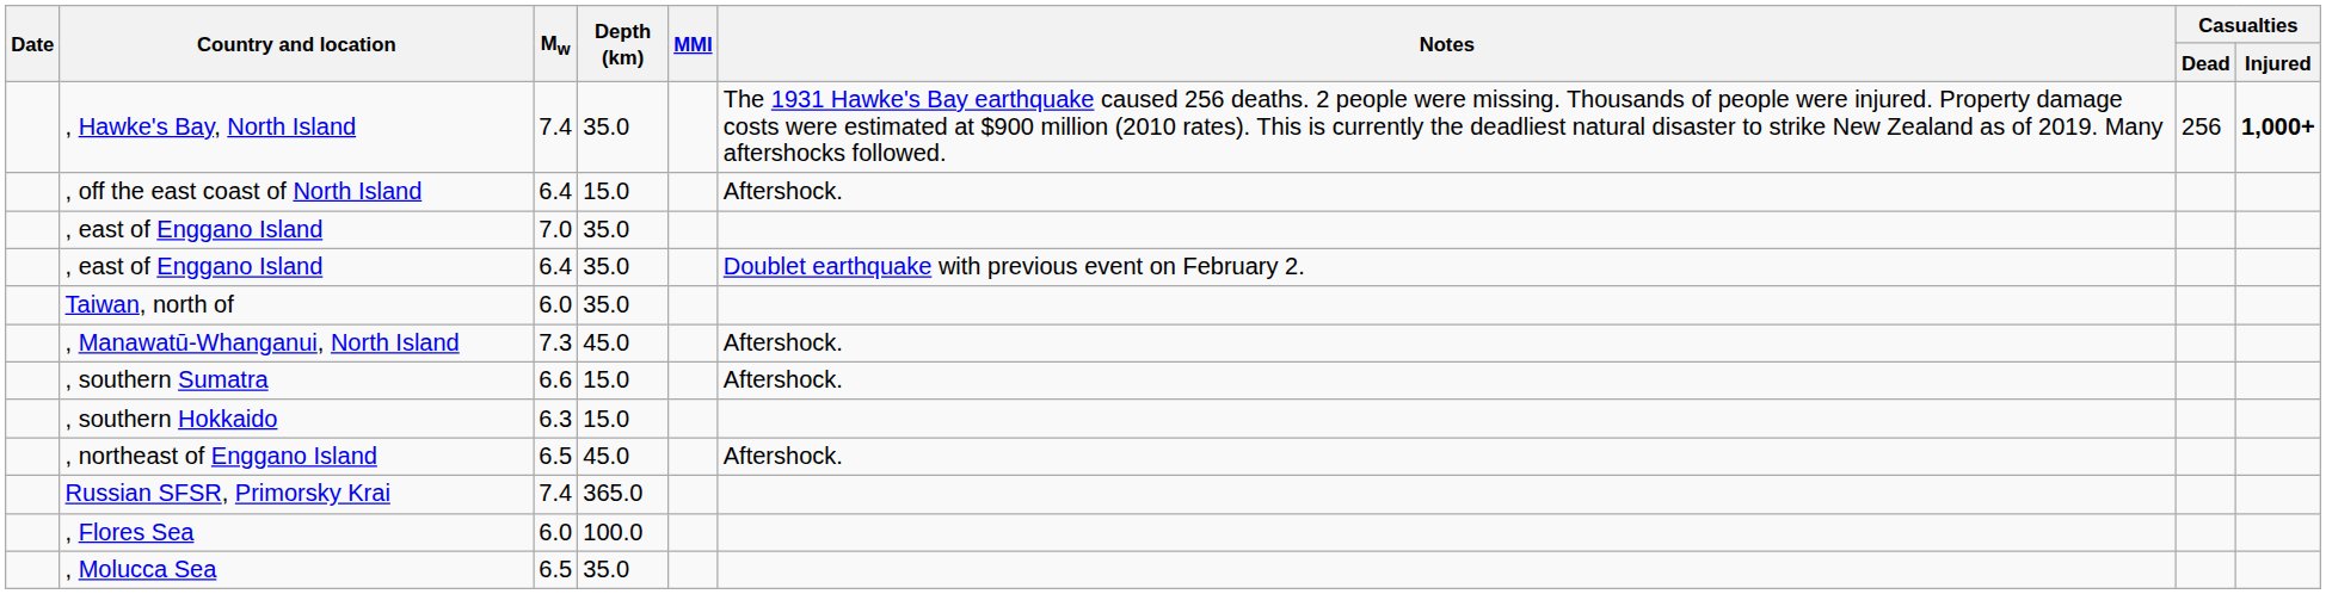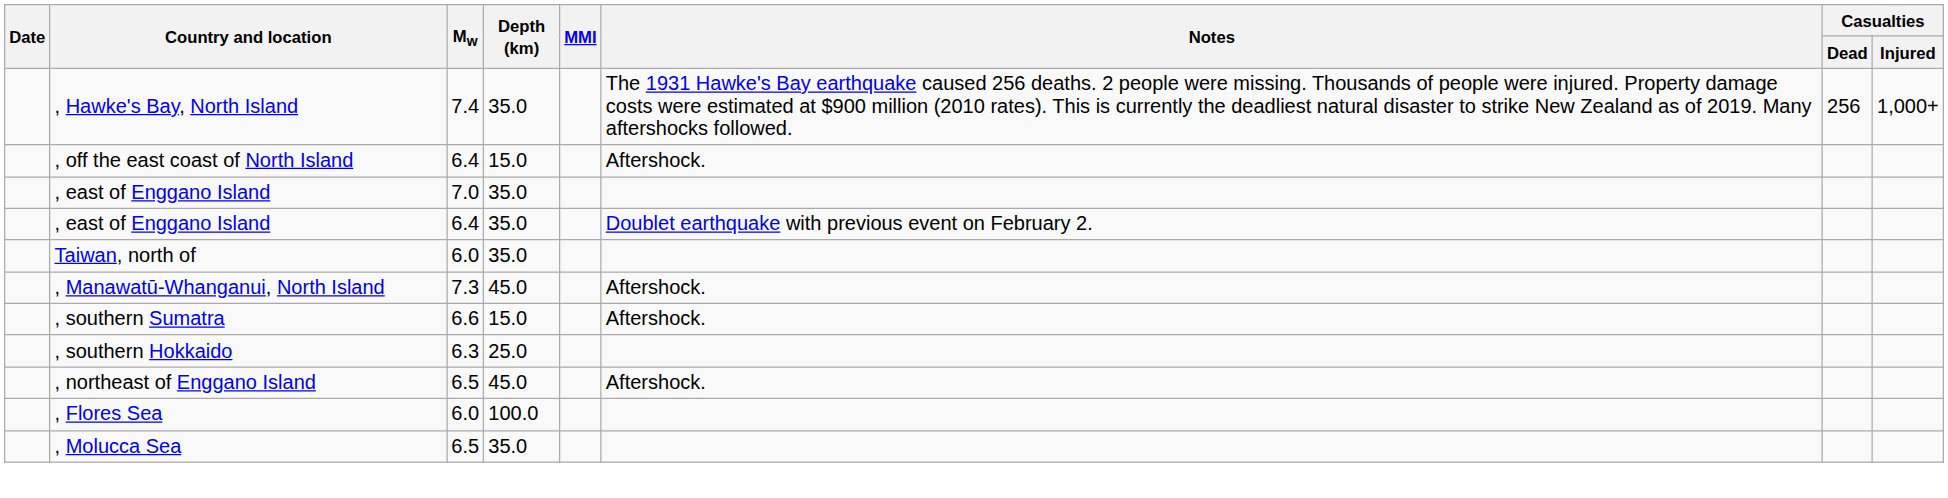 <table class="wikitable sortable sort-under" style="border:1px black; margin-left:1em;">
 <tr>
 <th rowspan="2"><small>Date</small></th>
 <th rowspan="2" style="width: 310px"><small>Country and location</small></th>
 <th rowspan="2"><small>M<sub>w</sub></small></th>
 <th rowspan="2"><small>Depth (km)</small></th>
 <th rowspan="2"><small><a href='#'>MMI</a></small></th>
 <th rowspan="2" class="unsortable"><small>Notes</small></th>
 <th colspan="2"><small>Casualties</small></th>
 </tr>
 <tr>
 <th><small>Dead</small></th>
 <th><small>Injured</small></th>
 </tr>
 <tr>
 <td></td>
 <td>, <a href='#'>Hawke's Bay</a>, <a href='#'>North Island</a></td>
 <td>7.4</td>
 <td>35.0</td>
 <td></td>
 <td>The <a href='#'>1931 Hawke's Bay earthquake</a> caused 256 deaths. 2 people were missing. Thousands of people were injured. Property damage costs were estimated at $900 million (2010 rates). This is currently the deadliest natural disaster to strike New Zealand as of 2019. Many aftershocks followed.</td>
 <td>256</td>
-<td><strong>1,000+</strong></td>
+<td>1,000+</td>
 </tr>
 <tr>
 <td></td>
 <td>, off the east coast of <a href='#'>North Island</a></td>
 <td>6.4</td>
 <td>15.0</td>
 <td></td>
 <td>Aftershock.</td>
 <td></td>
 <td></td>
 </tr>
 <tr>
 <td></td>
 <td>, east of <a href='#'>Enggano Island</a></td>
 <td>7.0</td>
 <td>35.0</td>
 <td></td>
 <td></td>
 <td></td>
 <td></td>
 </tr>
 <tr>
 <td></td>
 <td>, east of <a href='#'>Enggano Island</a></td>
 <td>6.4</td>
 <td>35.0</td>
 <td></td>
 <td><a href='#'>Doublet earthquake</a> with previous event on February 2.</td>
 <td></td>
 <td></td>
 </tr>
 <tr>
 <td></td>
 <td> <a href='#'>Taiwan</a>, north of</td>
 <td>6.0</td>
 <td>35.0</td>
 <td></td>
 <td></td>
 <td></td>
 <td></td>
 </tr>
 <tr>
 <td></td>
 <td>, <a href='#'>Manawatū-Whanganui</a>, <a href='#'>North Island</a></td>
 <td>7.3</td>
 <td>45.0</td>
 <td></td>
 <td>Aftershock.</td>
 <td></td>
 <td></td>
 </tr>
 <tr>
 <td></td>
 <td>, southern <a href='#'>Sumatra</a></td>
 <td>6.6</td>
 <td>15.0</td>
 <td></td>
 <td>Aftershock.</td>
 <td></td>
 <td></td>
 </tr>
 <tr>
 <td></td>
 <td>, southern <a href='#'>Hokkaido</a></td>
 <td>6.3</td>
-<td>15.0</td>
+<td>25.0</td>
 <td></td>
 <td></td>
 <td></td>
 <td></td>
 </tr>
 <tr>
 <td></td>
 <td>, northeast of <a href='#'>Enggano Island</a></td>
 <td>6.5</td>
 <td>45.0</td>
 <td></td>
 <td>Aftershock.</td>
-<td></td>
-<td></td>
-</tr>
-<tr>
-<td></td>
-<td> <a href='#'>Russian SFSR</a>, <a href='#'>Primorsky Krai</a></td>
-<td>7.4</td>
-<td>365.0</td>
-<td></td>
-<td></td>
 <td></td>
 <td></td>
 </tr>
 <tr>
 <td></td>
 <td>, <a href='#'>Flores Sea</a></td>
 <td>6.0</td>
 <td>100.0</td>
 <td></td>
 <td></td>
 <td></td>
 <td></td>
 </tr>
 <tr>
 <td></td>
 <td>, <a href='#'>Molucca Sea</a></td>
 <td>6.5</td>
 <td>35.0</td>
 <td></td>
 <td></td>
 <td></td>
 <td></td>
 </tr>
 </table>
